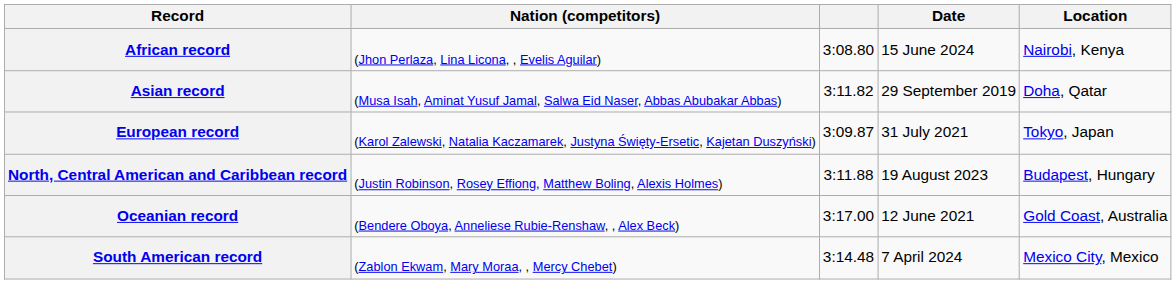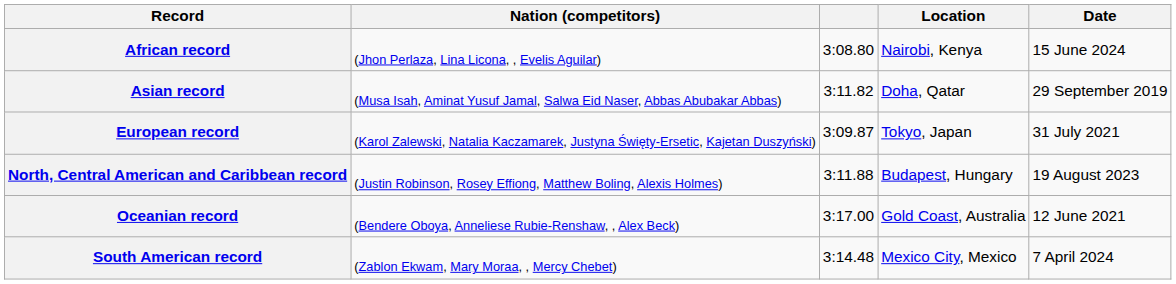 <table class="wikitable sortable">
 <tr>
 <th scope="col">Record</th>
 <th scope="col">Nation (competitors)</th>
 <th scope="col"></th>
+<th scope="col">Location</th>
 <th scope="col">Date</th>
-<th scope="col">Location</th>
 </tr>
 <tr>
 <th scope="row"><a href='#'>African record</a></th>
 <td><br><small>(<a href='#'>Jhon Perlaza</a>, <a href='#'>Lina Licona</a>, , <a href='#'>Evelis Aguilar</a>)</small></td>
 <td style="text-align:center">3:08.80 </td>
+<td><a href='#'>Nairobi</a>, Kenya</td>
 <td>15 June 2024</td>
-<td><a href='#'>Nairobi</a>, Kenya</td>
 </tr>
 <tr>
 <th scope="row"><a href='#'>Asian record</a></th>
 <td><br><small>(<a href='#'>Musa Isah</a>, <a href='#'>Aminat Yusuf Jamal</a>, <a href='#'>Salwa Eid Naser</a>, <a href='#'>Abbas Abubakar Abbas</a>)</small></td>
 <td style="text-align:center">3:11.82</td>
+<td><a href='#'>Doha</a>, Qatar</td>
 <td>29 September 2019</td>
-<td><a href='#'>Doha</a>, Qatar</td>
 </tr>
 <tr>
 <th scope="row"><a href='#'>European record</a></th>
 <td><br><small>(<a href='#'>Karol Zalewski</a>, <a href='#'>Natalia Kaczamarek</a>, <a href='#'>Justyna Święty-Ersetic</a>, <a href='#'>Kajetan Duszyński</a>)</small></td>
 <td style="text-align:center">3:09.87</td>
+<td><a href='#'>Tokyo</a>, Japan</td>
 <td>31 July 2021</td>
-<td><a href='#'>Tokyo</a>, Japan</td>
 </tr>
 <tr>
 <th scope="row"><a href='#'>North, Central American and Caribbean record</a></th>
 <td><br><small>(<a href='#'>Justin Robinson</a>, <a href='#'>Rosey Effiong</a>, <a href='#'>Matthew Boling</a>, <a href='#'>Alexis Holmes</a>)</small></td>
 <td style="text-align:center">3:11.88</td>
+<td><a href='#'>Budapest</a>, Hungary</td>
 <td>19 August 2023</td>
-<td><a href='#'>Budapest</a>, Hungary</td>
 </tr>
 <tr>
 <th scope="row"><a href='#'>Oceanian record</a></th>
 <td><br><small>(<a href='#'>Bendere Oboya</a>, <a href='#'>Anneliese Rubie-Renshaw</a>, , <a href='#'>Alex Beck</a>)</small></td>
 <td style="text-align:center">3:17.00</td>
+<td><a href='#'>Gold Coast</a>, Australia</td>
 <td>12 June 2021</td>
-<td><a href='#'>Gold Coast</a>, Australia</td>
 </tr>
 <tr>
 <th scope="row"><a href='#'>South American record</a></th>
 <td><br><small>(<a href='#'>Zablon Ekwam</a>, <a href='#'>Mary Moraa</a>, , <a href='#'>Mercy Chebet</a>)</small></td>
 <td style="text-align:center">3:14.48</td>
+<td><a href='#'>Mexico City</a>, Mexico</td>
 <td>7 April 2024</td>
-<td><a href='#'>Mexico City</a>, Mexico</td>
 </tr>
 </table>
